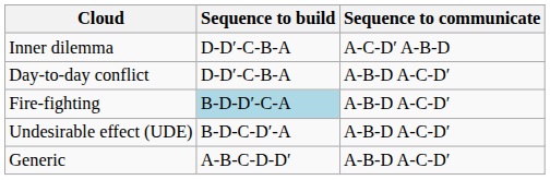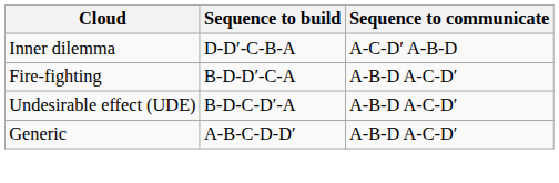 <table class="wikitable">
 <tr>
 <th>Cloud</th>
 <th>Sequence to build</th>
 <th>Sequence to communicate</th>
 </tr>
 <tr>
 <td>Inner dilemma</td>
 <td>D-D′-C-B-A</td>
 <td>A-C-D′ A-B-D</td>
 </tr>
 <tr>
-<td>Day-to-day conflict</td>
-<td>D-D′-C-B-A</td>
-<td>A-B-D A-C-D′</td>
-</tr>
-<tr>
 <td>Fire-fighting</td>
-<td style="background: lightblue;">B-D-D′-C-A</td>
+<td>B-D-D′-C-A</td>
 <td>A-B-D A-C-D′</td>
 </tr>
 <tr>
 <td>Undesirable effect (UDE)</td>
 <td>B-D-C-D′-A</td>
 <td>A-B-D A-C-D′</td>
 </tr>
 <tr>
 <td>Generic</td>
 <td>A-B-C-D-D′</td>
 <td>A-B-D A-C-D′</td>
 </tr>
 </table>
